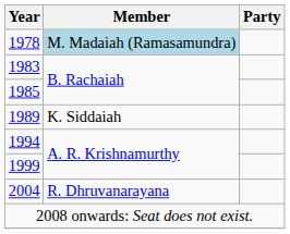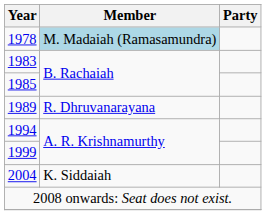 <table class="wikitable sortable">
 <tr>
 <th>Year</th>
 <th>Member</th>
 <th colspan="2">Party</th>
 </tr>
 <tr>
 <td><a href='#'>1978</a></td>
 <td style="background: lightblue;">M. Madaiah (Ramasamundra)</td>
 <td></td>
 </tr>
 <tr>
 <td><a href='#'>1983</a></td>
 <td rowspan="2"><a href='#'>B. Rachaiah</a></td>
 <td></td>
 </tr>
 <tr>
 <td><a href='#'>1985</a></td>
 </tr>
 <tr>
 <td><a href='#'>1989</a></td>
-<td>K. Siddaiah</td>
+<td><a href='#'>R. Dhruvanarayana</a></td>
 <td></td>
 </tr>
 <tr>
 <td><a href='#'>1994</a></td>
 <td rowspan="2"><a href='#'>A. R. Krishnamurthy</a></td>
 <td></td>
 </tr>
 <tr>
 <td><a href='#'>1999</a></td>
 <td></td>
 </tr>
 <tr>
 <td><a href='#'>2004</a></td>
-<td><a href='#'>R. Dhruvanarayana</a></td>
+<td>K. Siddaiah</td>
 <td></td>
 </tr>
 <tr>
 <td colspan=4 align=center>2008 onwards: <em>Seat does not exist.</em></td>
 </tr>
 <tr>
 </tr>
 </table>
